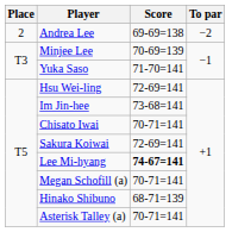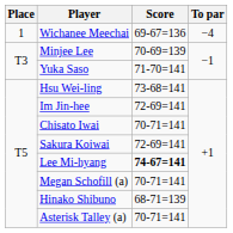 <table class="wikitable">
 <tr>
 <th>Place</th>
 <th>Player</th>
 <th>Score</th>
 <th>To par</th>
 </tr>
 <tr>
-<td align=center>2</td>
-<td> <a href='#'>Andrea Lee</a></td>
-<td>69-69=138</td>
-<td align=center>−2</td>
+<td align=center>1</td>
+<td> <a href='#'>Wichanee Meechai</a></td>
+<td>69-67=136</td>
+<td align=center>−4</td>
 </tr>
 <tr>
 <td rowspan=2 align=center>T3</td>
 <td> <a href='#'>Minjee Lee</a></td>
 <td>70-69=139</td>
 <td rowspan=2  align=center>−1</td>
 </tr>
 <tr>
 <td> <a href='#'>Yuka Saso</a></td>
 <td>71-70=141</td>
 </tr>
 <tr>
 <td rowspan=8 align=center>T5</td>
 <td> <a href='#'>Hsu Wei-ling</a></td>
-<td>72-69=141</td>
+<td>73-68=141</td>
 <td rowspan=8  align=center>+1</td>
 </tr>
 <tr>
 <td> <a href='#'>Im Jin-hee</a></td>
-<td>73-68=141</td>
+<td>72-69=141</td>
 </tr>
 <tr>
 <td> <a href='#'>Chisato Iwai</a></td>
 <td>70-71=141</td>
 </tr>
 <tr>
 <td> <a href='#'>Sakura Koiwai</a></td>
 <td>72-69=141</td>
 </tr>
 <tr>
 <td> <a href='#'>Lee Mi-hyang</a></td>
 <td><strong>74-67=141</strong></td>
 </tr>
 <tr>
 <td> <a href='#'>Megan Schofill</a> (a)</td>
 <td>70-71=141</td>
 </tr>
 <tr>
 <td> <a href='#'>Hinako Shibuno</a></td>
 <td>68-71=139</td>
 </tr>
 <tr>
 <td> <a href='#'>Asterisk Talley</a> (a)</td>
 <td>70-71=141</td>
 </tr>
 </table>
